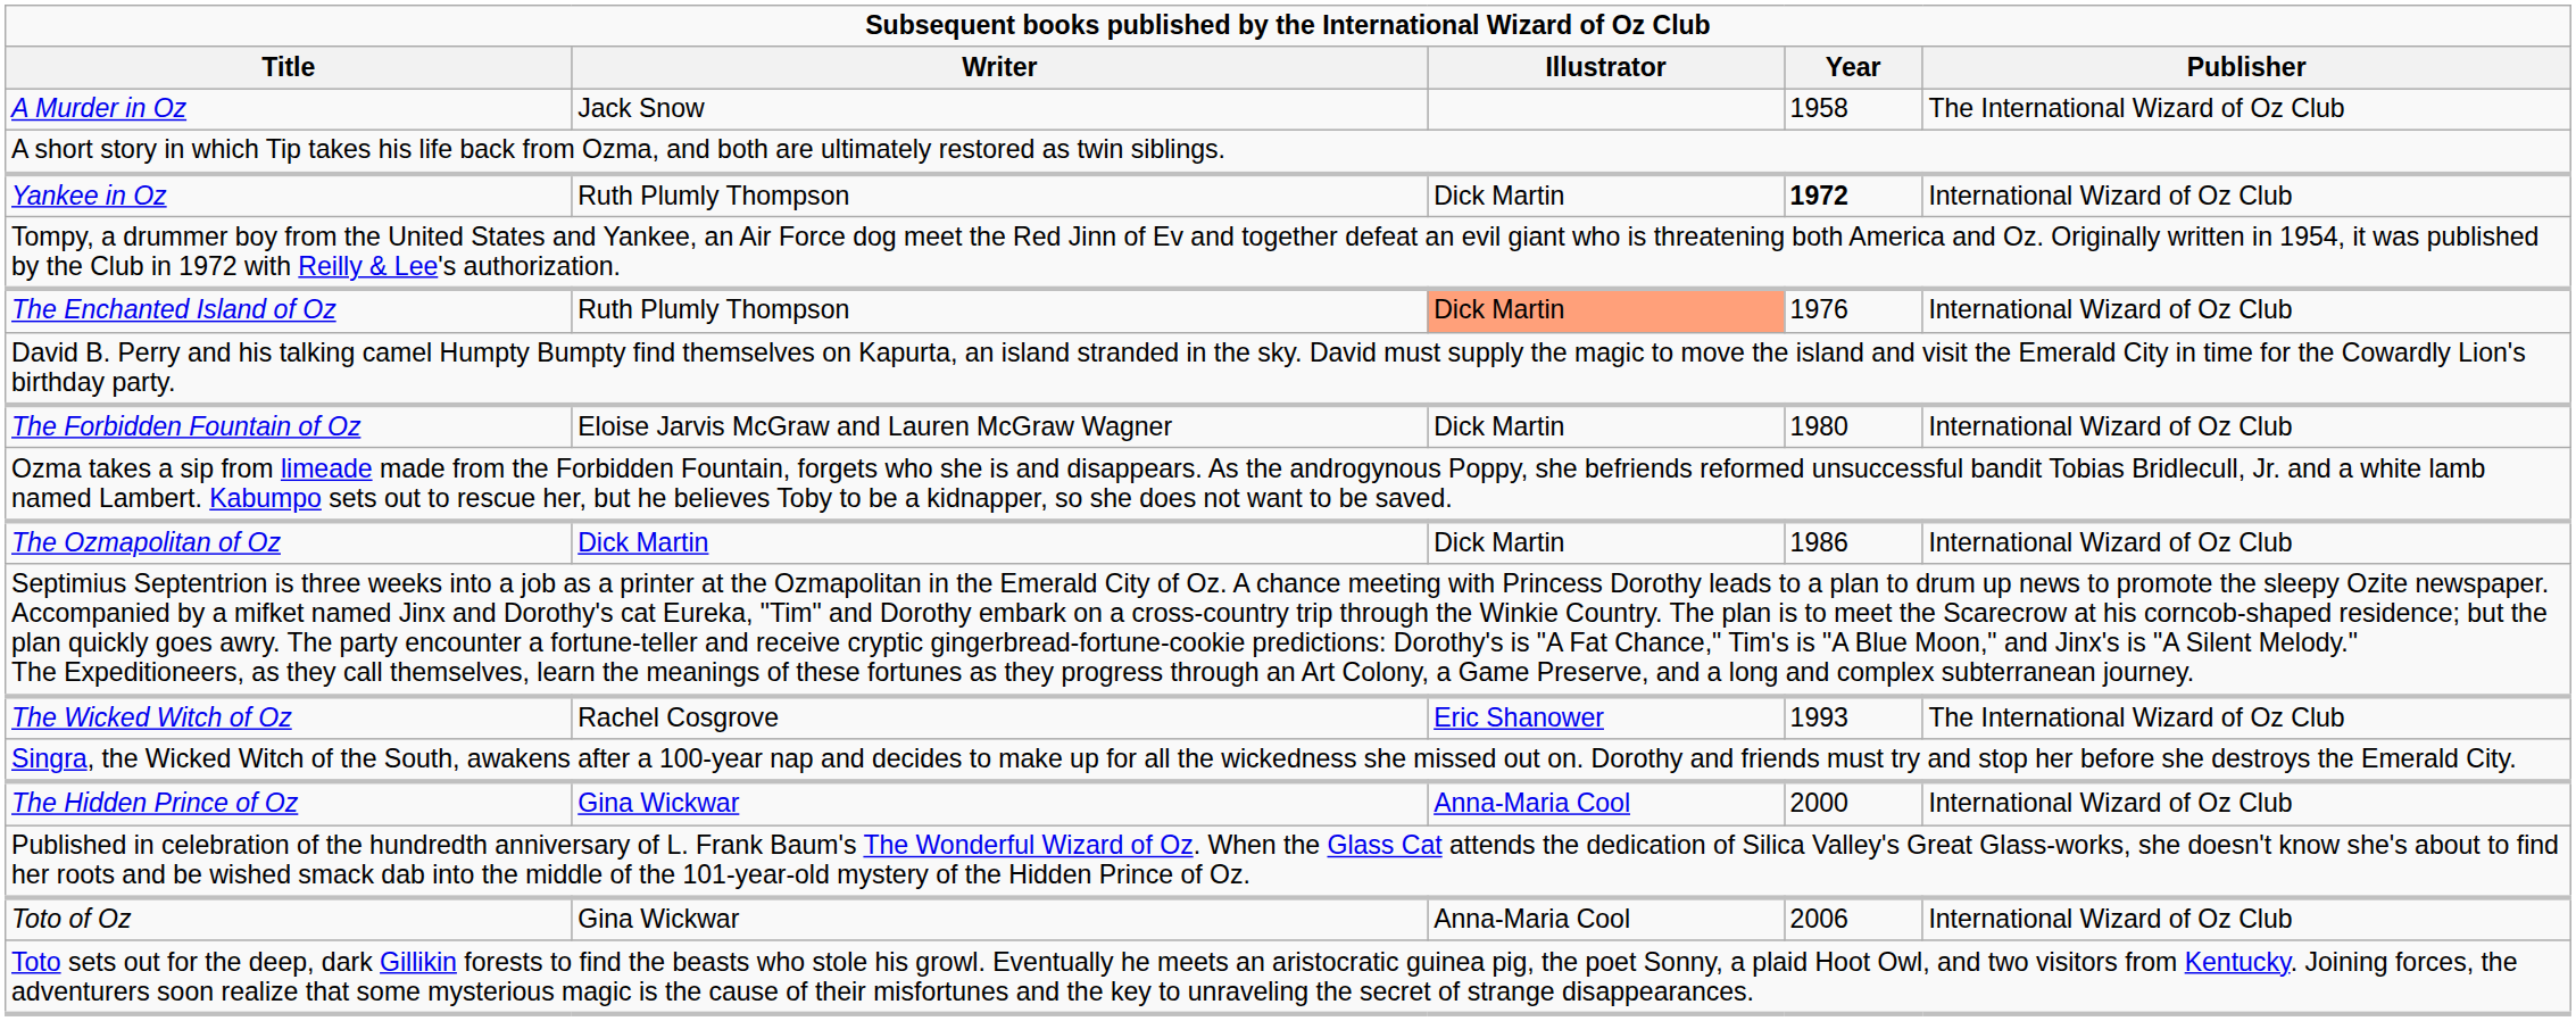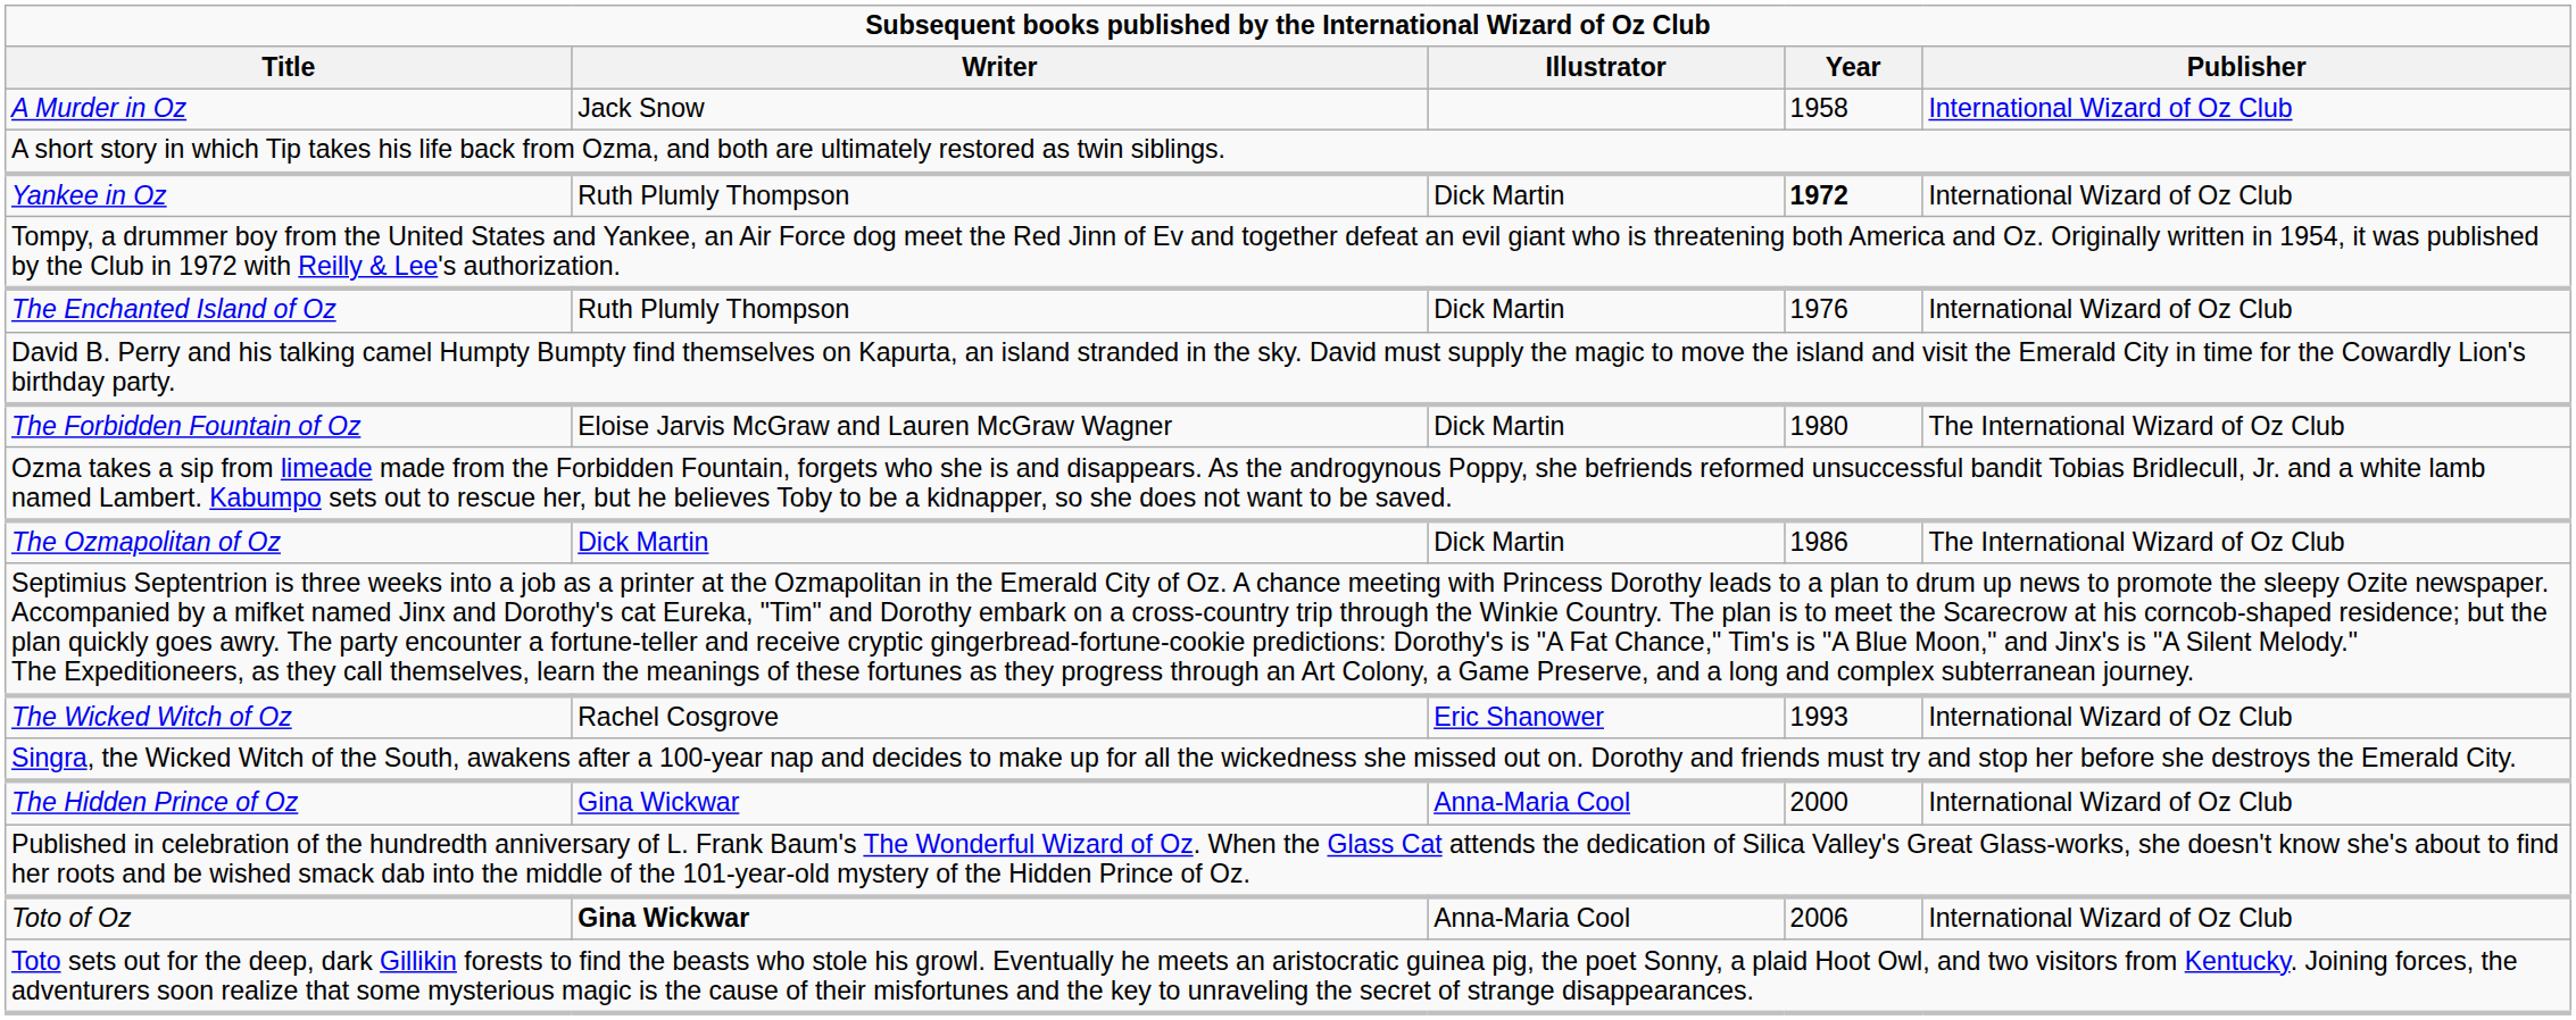 <table class="wikitable">
 <tr>
 <td colspan="6" style="text-align:center;"><strong>Subsequent books published by the International Wizard of Oz Club</strong></td>
 </tr>
 <tr>
 <th>Title</th>
 <th>Writer</th>
 <th>Illustrator</th>
 <th>Year</th>
 <th>Publisher</th>
 </tr>
 <tr>
 <td><em><a href='#'>A Murder in Oz</a></em></td>
 <td>Jack Snow</td>
 <td></td>
 <td>1958</td>
-<td>The International Wizard of Oz Club</td>
+<td><a href='#'>International Wizard of Oz Club</a></td>
 </tr>
 <tr style="border-bottom: 3px solid silver;">
 <td colspan="5">A short story in which Tip takes his life back from Ozma, and both are ultimately restored as twin siblings.</td>
 </tr>
 <tr>
 <td><em><a href='#'>Yankee in Oz</a></em></td>
 <td>Ruth Plumly Thompson</td>
 <td>Dick Martin</td>
 <td><strong>1972</strong></td>
 <td>International Wizard of Oz Club</td>
 </tr>
 <tr style="border-bottom: 3px solid silver;">
 <td colspan="5">Tompy, a drummer boy from the United States and Yankee, an Air Force dog meet the Red Jinn of Ev and together defeat an evil giant who is threatening both America and Oz. Originally written in 1954, it was published by the Club in 1972 with <a href='#'>Reilly & Lee</a>'s authorization.</td>
 </tr>
 <tr>
 <td><em><a href='#'>The Enchanted Island of Oz</a></em></td>
 <td>Ruth Plumly Thompson</td>
-<td style="background: lightsalmon;">Dick Martin</td>
+<td>Dick Martin</td>
 <td>1976</td>
 <td>International Wizard of Oz Club</td>
 </tr>
 <tr style="border-bottom: 3px solid silver;">
 <td colspan="5">David B. Perry and his talking camel Humpty Bumpty find themselves on Kapurta, an island stranded in the sky. David must supply the magic to move the island and visit the Emerald City in time for the Cowardly Lion's birthday party.</td>
 </tr>
 <tr>
 <td><em><a href='#'>The Forbidden Fountain of Oz</a></em></td>
 <td>Eloise Jarvis McGraw and Lauren McGraw Wagner</td>
 <td>Dick Martin</td>
 <td>1980</td>
-<td>International Wizard of Oz Club</td>
+<td>The International Wizard of Oz Club</td>
 </tr>
 <tr style="border-bottom: 3px solid silver;">
 <td colspan="5">Ozma takes a sip from <a href='#'>limeade</a> made from the Forbidden Fountain, forgets who she is and disappears. As the androgynous Poppy, she befriends reformed unsuccessful bandit Tobias Bridlecull, Jr. and a white lamb named Lambert.  <a href='#'>Kabumpo</a> sets out to rescue her, but he believes Toby to be a kidnapper, so she does not want to be saved.</td>
 </tr>
 <tr>
 <td><em><a href='#'>The Ozmapolitan of Oz</a></em></td>
 <td><a href='#'>Dick Martin</a></td>
 <td>Dick Martin</td>
 <td>1986</td>
-<td>International Wizard of Oz Club</td>
+<td>The International Wizard of Oz Club</td>
 </tr>
 <tr style="border-bottom: 3px solid silver;">
 <td colspan="5">Septimius Septentrion is three weeks into a job as a printer at the Ozmapolitan in the Emerald City of Oz. A chance meeting with Princess Dorothy leads to a plan to drum up news to promote the sleepy Ozite newspaper. Accompanied by a mifket named Jinx and Dorothy's cat Eureka, "Tim" and Dorothy embark on a cross-country trip through the Winkie Country. The plan is to meet the Scarecrow at his corncob-shaped residence; but the plan quickly goes awry. The party encounter a fortune-teller and receive cryptic gingerbread-fortune-cookie predictions: Dorothy's is "A Fat Chance," Tim's is "A Blue Moon," and Jinx's is "A Silent Melody."<br>The Expeditioneers, as they call themselves, learn the meanings of these fortunes as they progress through an Art Colony, a Game Preserve, and a long and complex subterranean journey.</td>
 </tr>
 <tr>
 <td><em><a href='#'>The Wicked Witch of Oz</a></em></td>
 <td>Rachel Cosgrove</td>
 <td><a href='#'>Eric Shanower</a></td>
 <td>1993</td>
-<td>The International Wizard of Oz Club</td>
+<td>International Wizard of Oz Club</td>
 </tr>
 <tr style="border-bottom: 3px solid silver;">
 <td colspan="5"><a href='#'>Singra</a>, the Wicked Witch of the South, awakens after a 100-year nap and decides to make up for all the wickedness she missed out on. Dorothy and friends must try and stop her before she destroys the Emerald City.</td>
 </tr>
 <tr>
 <td><em><a href='#'>The Hidden Prince of Oz</a></em></td>
 <td><a href='#'>Gina Wickwar</a></td>
 <td><a href='#'>Anna-Maria Cool</a></td>
 <td>2000</td>
 <td>International Wizard of Oz Club</td>
 </tr>
 <tr style="border-bottom: 3px solid silver;">
 <td colspan="5">Published in celebration of the hundredth anniversary of L. Frank Baum's <a href='#'>The Wonderful Wizard of Oz</a>. When the <a href='#'>Glass Cat</a> attends the dedication of Silica Valley's Great Glass-works, she doesn't know she's about to find her roots and be wished smack dab into the middle of the 101-year-old mystery of the Hidden Prince of Oz.</td>
 </tr>
 <tr>
 <td><em>Toto of Oz</em></td>
-<td>Gina Wickwar</td>
+<td><strong>Gina Wickwar</strong></td>
 <td>Anna-Maria Cool</td>
 <td>2006</td>
 <td>International Wizard of Oz Club</td>
 </tr>
 <tr style="border-bottom: 3px solid silver;">
 <td colspan="5"><a href='#'>Toto</a> sets out for the deep, dark <a href='#'>Gillikin</a> forests to find the beasts who stole his growl. Eventually he meets an aristocratic guinea pig, the poet Sonny, a plaid Hoot Owl, and two visitors from <a href='#'>Kentucky</a>. Joining forces, the adventurers soon realize that some mysterious magic is the cause of their misfortunes and the key to unraveling the secret of strange disappearances.</td>
 </tr>
 </table>
